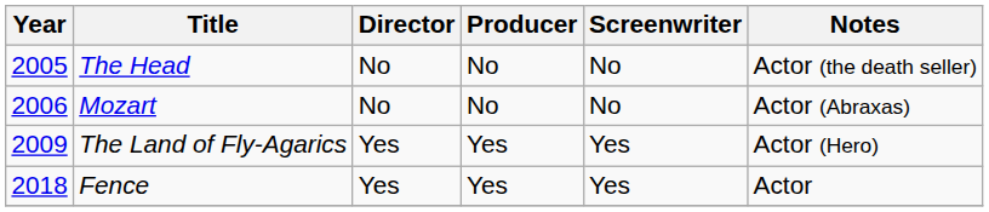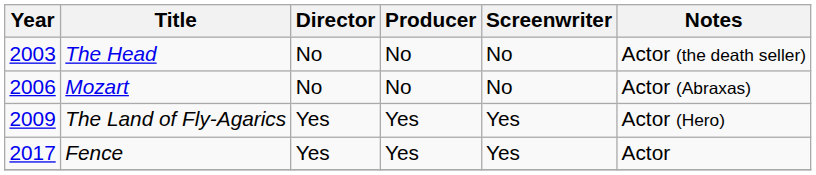 <table class="wikitable sortable">
 <tr>
 <th>Year</th>
 <th>Title</th>
 <th>Director</th>
 <th>Producer</th>
 <th>Screenwriter</th>
 <th>Notes</th>
 </tr>
 <tr>
-<td><a href='#'>2005</a></td>
+<td><a href='#'>2003</a></td>
 <td><em><a href='#'>The Head</a></em></td>
 <td>No</td>
 <td>No</td>
 <td>No</td>
 <td>Actor <small>(the death seller)</small></td>
 </tr>
 <tr>
 <td><a href='#'>2006</a></td>
 <td><em><a href='#'>Mozart</a></em></td>
 <td>No</td>
 <td>No</td>
 <td>No</td>
 <td>Actor <small>(Abraxas)</small></td>
 </tr>
 <tr>
 <td><a href='#'>2009</a></td>
 <td><em>The Land of Fly-Agarics</em></td>
 <td>Yes</td>
 <td>Yes</td>
 <td>Yes</td>
 <td>Actor <small>(Hero)</small></td>
 </tr>
 <tr>
-<td><a href='#'>2018</a></td>
+<td><a href='#'>2017</a></td>
 <td><em>Fence</em></td>
 <td>Yes</td>
 <td>Yes</td>
 <td>Yes</td>
 <td>Actor</td>
 </tr>
 <tr>
 </tr>
 </table>
